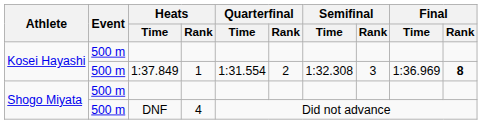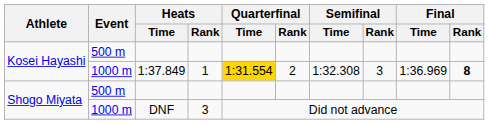 <table class="wikitable" style="font-size:90%">
 <tr>
 <th rowspan=2>Athlete</th>
 <th rowspan=2>Event</th>
 <th colspan=2>Heats</th>
 <th colspan=2>Quarterfinal</th>
 <th colspan=2>Semifinal</th>
 <th colspan=2>Final</th>
 </tr>
 <tr style="font-size:95%">
 <th>Time</th>
 <th>Rank</th>
 <th>Time</th>
 <th>Rank</th>
 <th>Time</th>
 <th>Rank</th>
 <th>Time</th>
 <th>Rank</th>
 </tr>
 <tr align=center>
 <td align=left rowspan=2><a href='#'>Kosei Hayashi</a></td>
 <td align=left><a href='#'>500 m</a></td>
 <td></td>
 <td></td>
 <td></td>
 <td></td>
 <td></td>
 <td></td>
 <td></td>
 <td></td>
 </tr>
 <tr align=center>
-<td align=left><a href='#'>500 m</a></td>
+<td align=left><a href='#'>1000 m</a></td>
 <td>1:37.849</td>
 <td>1</td>
-<td>1:31.554</td>
+<td style="background: gold;">1:31.554</td>
 <td>2</td>
 <td>1:32.308</td>
 <td>3</td>
 <td>1:36.969</td>
 <td><strong>8</strong></td>
 </tr>
 <tr align=center>
 <td align=left rowspan=2><a href='#'>Shogo Miyata</a></td>
 <td align=left><a href='#'>500 m</a></td>
 <td></td>
 <td></td>
 <td></td>
 <td></td>
 <td></td>
 <td></td>
 <td></td>
 <td></td>
 </tr>
 <tr align=center>
-<td align=left><a href='#'>500 m</a></td>
+<td align=left><a href='#'>1000 m</a></td>
 <td>DNF</td>
-<td>4</td>
+<td>3</td>
 <td colspan=6>Did not advance</td>
 </tr>
 </table>
